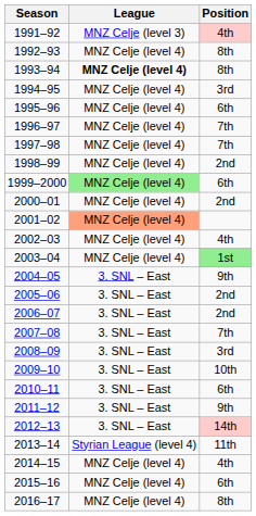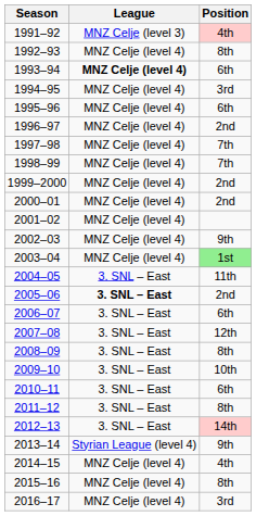 <table class="wikitable" style="text-align: center">
 <tr>
 <th>Season</th>
 <th>League</th>
 <th>Position</th>
 </tr>
 <tr>
 <td>1991–92</td>
 <td><a href='#'>MNZ Celje</a> (level 3)</td>
 <td style="background: #FFCCCC;">4th</td>
 </tr>
 <tr>
 <td>1992–93</td>
 <td>MNZ Celje (level 4)</td>
 <td>8th</td>
 </tr>
 <tr>
 <td>1993–94</td>
 <td><strong>MNZ Celje (level 4)</strong></td>
-<td>8th</td>
+<td>6th</td>
 </tr>
 <tr>
 <td>1994–95</td>
 <td>MNZ Celje (level 4)</td>
 <td>3rd</td>
 </tr>
 <tr>
 <td>1995–96</td>
 <td>MNZ Celje (level 4)</td>
 <td>6th</td>
 </tr>
 <tr>
 <td>1996–97</td>
 <td>MNZ Celje (level 4)</td>
-<td>7th</td>
+<td>2nd</td>
 </tr>
 <tr>
 <td>1997–98</td>
 <td>MNZ Celje (level 4)</td>
 <td>7th</td>
 </tr>
 <tr>
 <td>1998–99</td>
 <td>MNZ Celje (level 4)</td>
-<td>2nd</td>
+<td>7th</td>
 </tr>
 <tr>
 <td>1999–2000</td>
-<td style="background: lightgreen;">MNZ Celje (level 4)</td>
-<td>6th</td>
+<td>MNZ Celje (level 4)</td>
+<td>2nd</td>
 </tr>
 <tr>
 <td>2000–01</td>
 <td>MNZ Celje (level 4)</td>
 <td>2nd</td>
 </tr>
 <tr>
 <td>2001–02</td>
-<td style="background: lightsalmon;">MNZ Celje (level 4)</td>
+<td>MNZ Celje (level 4)</td>
 <td></td>
 </tr>
 <tr>
 <td>2002–03</td>
 <td>MNZ Celje (level 4)</td>
-<td>4th</td>
+<td>9th</td>
 </tr>
 <tr>
 <td>2003–04</td>
 <td>MNZ Celje (level 4)</td>
 <td style="background: #90EE90;">1st</td>
 </tr>
 <tr>
 <td><a href='#'>2004–05</a></td>
 <td><a href='#'>3. SNL</a> – East</td>
-<td>9th</td>
+<td>11th</td>
 </tr>
 <tr>
 <td><a href='#'>2005–06</a></td>
-<td>3. SNL – East</td>
+<td><strong>3. SNL – East</strong></td>
 <td>2nd</td>
 </tr>
 <tr>
 <td><a href='#'>2006–07</a></td>
 <td>3. SNL – East</td>
-<td>2nd</td>
+<td>6th</td>
 </tr>
 <tr>
 <td><a href='#'>2007–08</a></td>
 <td>3. SNL – East</td>
-<td>7th</td>
+<td>12th</td>
 </tr>
 <tr>
 <td><a href='#'>2008–09</a></td>
 <td>3. SNL – East</td>
-<td>3rd</td>
+<td>8th</td>
 </tr>
 <tr>
 <td><a href='#'>2009–10</a></td>
 <td>3. SNL – East</td>
 <td>10th</td>
 </tr>
 <tr>
 <td><a href='#'>2010–11</a></td>
 <td>3. SNL – East</td>
 <td>6th</td>
 </tr>
 <tr>
 <td><a href='#'>2011–12</a></td>
 <td>3. SNL – East</td>
-<td>9th</td>
+<td>8th</td>
 </tr>
 <tr>
 <td><a href='#'>2012–13</a></td>
 <td>3. SNL – East</td>
 <td style="background: #FFCCCC;">14th</td>
 </tr>
 <tr>
 <td>2013–14</td>
 <td><a href='#'>Styrian League</a> (level 4)</td>
-<td>11th</td>
+<td>9th</td>
 </tr>
 <tr>
 <td>2014–15</td>
 <td>MNZ Celje (level 4)</td>
 <td>4th</td>
 </tr>
 <tr>
 <td>2015–16</td>
 <td>MNZ Celje (level 4)</td>
-<td>6th</td>
+<td>8th</td>
 </tr>
 <tr>
 <td>2016–17</td>
 <td>MNZ Celje (level 4)</td>
-<td>8th</td>
+<td>3rd</td>
 </tr>
 </table>
